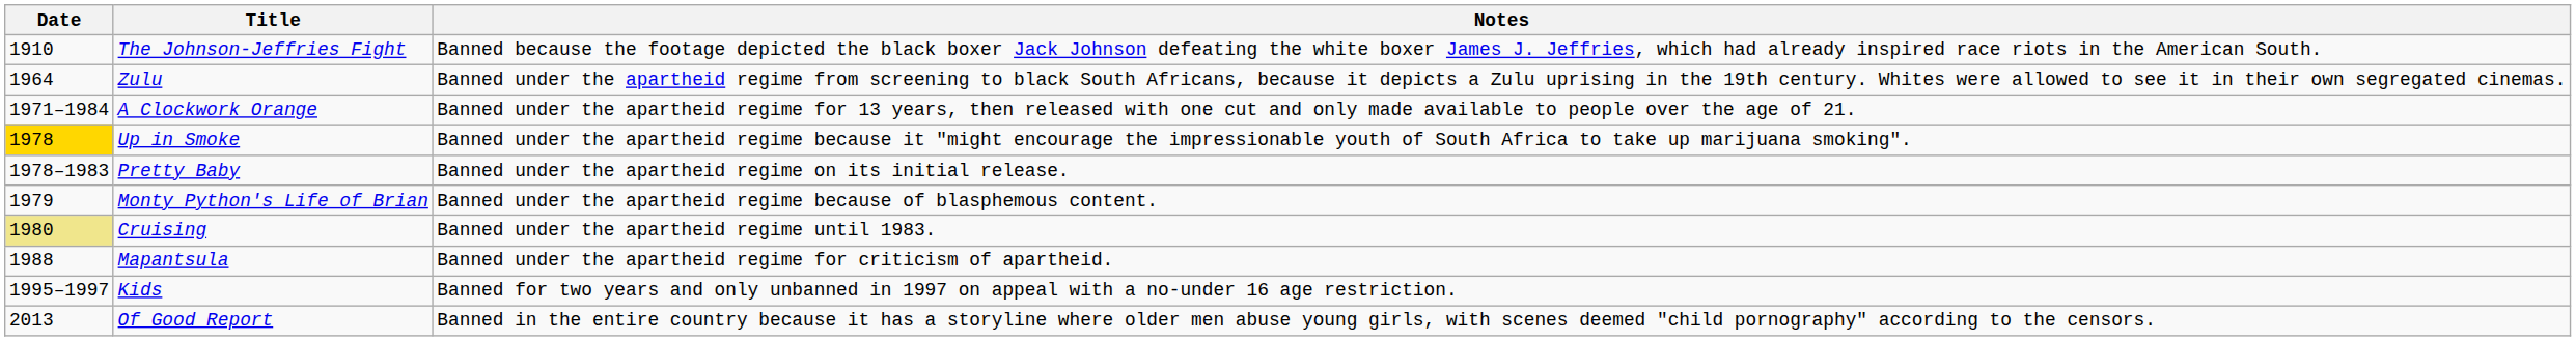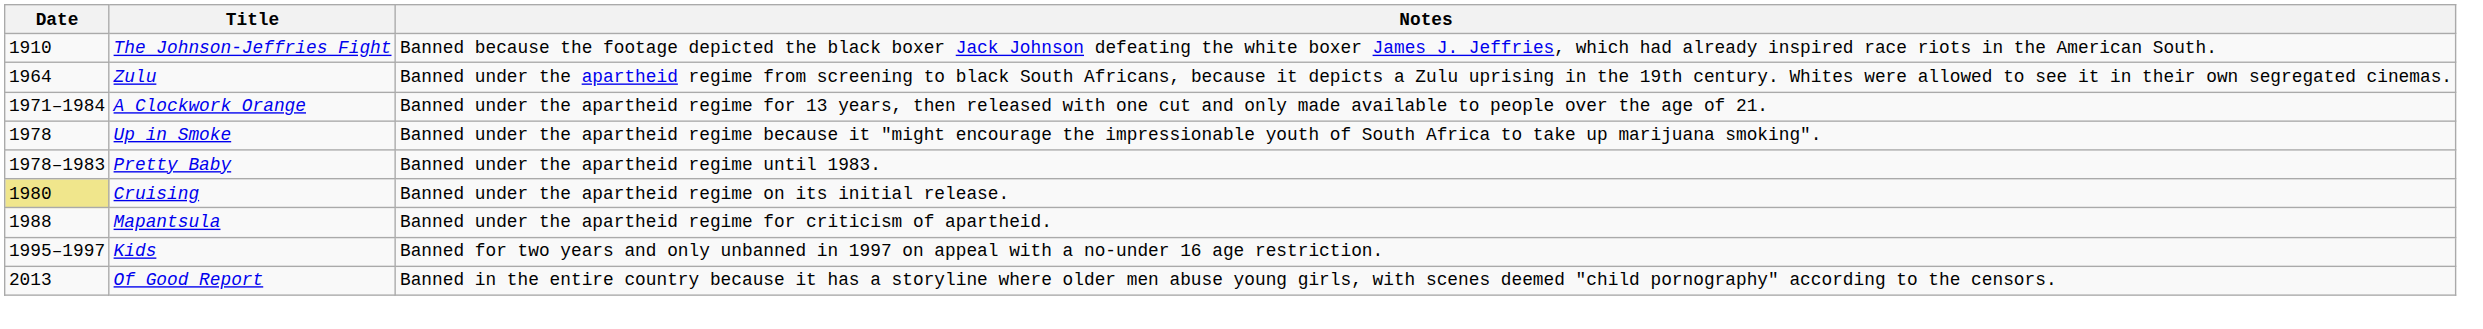 <table class="wikitable sortable">
 <tr>
 <th>Date</th>
 <th>Title</th>
 <th>Notes</th>
 </tr>
 <tr>
 <td>1910</td>
 <td><em><a href='#'>The Johnson-Jeffries Fight</a></em></td>
 <td>Banned because the footage depicted the black boxer <a href='#'>Jack Johnson</a> defeating the white boxer <a href='#'>James J. Jeffries</a>, which had already inspired race riots in the American South.</td>
 </tr>
 <tr>
 <td>1964</td>
 <td><em><a href='#'>Zulu</a></em></td>
 <td>Banned under the <a href='#'>apartheid</a> regime from screening to black South Africans, because it depicts a Zulu uprising in the 19th century. Whites were allowed to see it in their own segregated cinemas.</td>
 </tr>
 <tr>
 <td>1971–1984</td>
 <td><em><a href='#'>A Clockwork Orange</a></em></td>
 <td>Banned under the apartheid regime for 13 years, then released with one cut and only made available to people over the age of 21.</td>
 </tr>
 <tr>
-<td style="background: gold;">1978</td>
+<td>1978</td>
 <td><em><a href='#'>Up in Smoke</a></em></td>
 <td>Banned under the apartheid regime because it "might encourage the impressionable youth of South Africa to take up marijuana smoking".</td>
 </tr>
 <tr>
 <td>1978–1983</td>
 <td><em><a href='#'>Pretty Baby</a></em></td>
-<td>Banned under the apartheid regime on its initial release.</td>
-</tr>
-<tr>
-<td>1979</td>
-<td><em><a href='#'>Monty Python's Life of Brian</a></em></td>
-<td>Banned under the apartheid regime because of blasphemous content.</td>
+<td>Banned under the apartheid regime until 1983.</td>
 </tr>
 <tr>
 <td style="background: khaki;">1980</td>
 <td><em><a href='#'>Cruising</a></em></td>
-<td>Banned under the apartheid regime until 1983.</td>
+<td>Banned under the apartheid regime on its initial release.</td>
 </tr>
 <tr>
 <td>1988</td>
 <td><em><a href='#'>Mapantsula</a></em></td>
 <td>Banned under the apartheid regime for criticism of apartheid.</td>
 </tr>
 <tr>
 <td>1995–1997</td>
 <td><em><a href='#'>Kids</a></em></td>
 <td>Banned for two years and only unbanned in 1997 on appeal with a no-under 16 age restriction.</td>
 </tr>
 <tr>
 <td>2013</td>
 <td><em><a href='#'>Of Good Report</a></em></td>
 <td>Banned in the entire country because it has a storyline where older men abuse young girls, with scenes deemed "child pornography" according to the censors.</td>
 </tr>
 </table>
